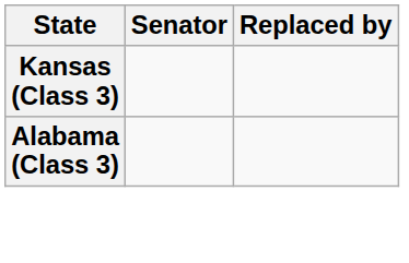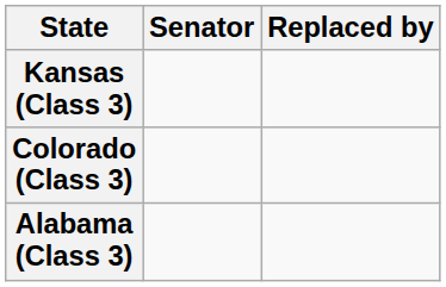 <table class="wikitable sortable plainrowheaders">
 <tr>
 <th scope="col">State</th>
 <th scope="col">Senator</th>
 <th scope="col">Replaced by</th>
 </tr>
 <tr>
 <th>Kansas<br>(Class 3)</th>
 <td></td>
 <td></td>
 </tr>
 <tr>
+<th>Colorado<br>(Class 3)</th>
+<td></td>
+<td></td>
+</tr>
+<tr>
 <th>Alabama<br>(Class 3)</th>
 <td></td>
 <td></td>
 </tr>
 </table>
